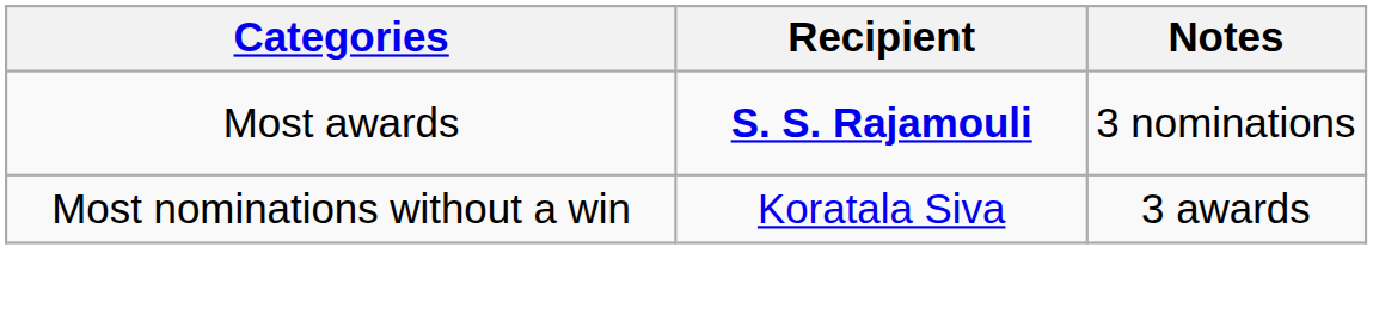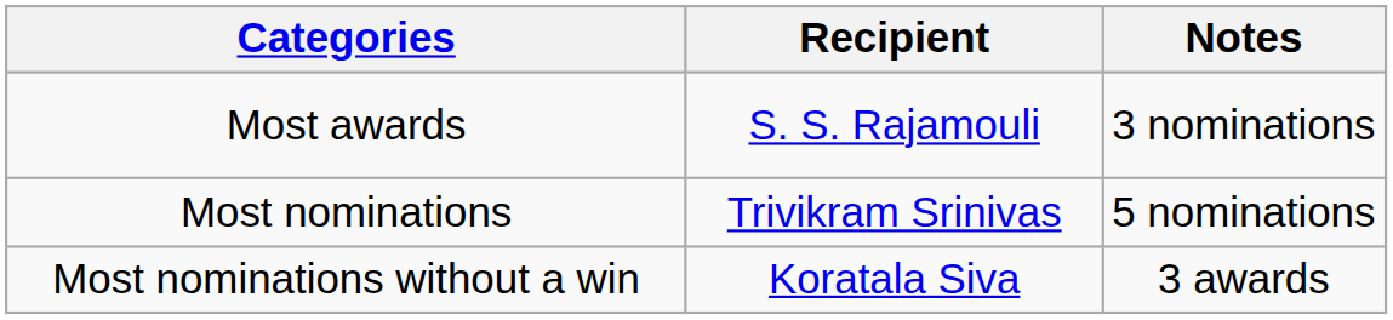 <table class="wikitable" style="text-align: center">
 <tr>
 <th width="25"><strong><a href='#'>Categories</a></strong></th>
 <th width="100">Recipient</th>
 <th>Notes</th>
 </tr>
 <tr style="height:2.5em;">
 <td width="250">Most awards</td>
-<td width="150"><strong><a href='#'>S. S. Rajamouli</a></strong></td>
+<td width="150"><a href='#'>S. S. Rajamouli</a></td>
 <td>3 nominations</td>
+</tr>
+<tr>
+<td>Most nominations</td>
+<td><a href='#'>Trivikram Srinivas</a></td>
+<td>5 nominations</td>
 </tr>
 <tr>
 <td>Most nominations without a win</td>
 <td><a href='#'>Koratala Siva</a></td>
 <td>3 awards</td>
 </tr>
 </table>
